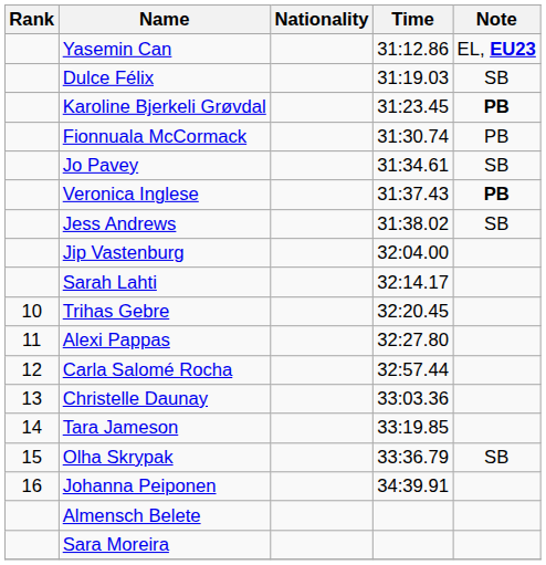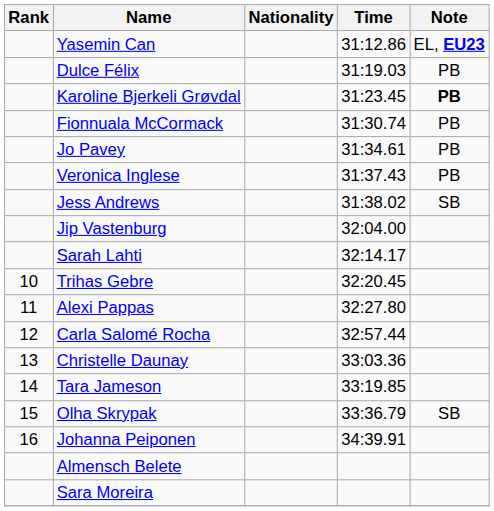 <table class="wikitable sortable" style="text-align:center">
 <tr>
 <th>Rank</th>
 <th>Name</th>
 <th>Nationality</th>
 <th>Time</th>
 <th>Note</th>
 </tr>
 <tr>
 <td></td>
 <td align=left><a href='#'>Yasemin Can</a></td>
 <td align=left></td>
 <td>31:12.86</td>
 <td>EL, <strong><a href='#'>EU23</a></strong></td>
 </tr>
 <tr>
 <td></td>
 <td align=left><a href='#'>Dulce Félix</a></td>
 <td align=left></td>
 <td>31:19.03</td>
-<td>SB</td>
+<td>PB</td>
 </tr>
 <tr>
 <td></td>
 <td align=left><a href='#'>Karoline Bjerkeli Grøvdal</a></td>
 <td align=left></td>
 <td>31:23.45</td>
 <td><strong>PB</strong></td>
 </tr>
 <tr>
 <td></td>
 <td align=left><a href='#'>Fionnuala McCormack</a></td>
 <td align=left></td>
 <td>31:30.74</td>
 <td>PB</td>
 </tr>
 <tr>
 <td></td>
 <td align=left><a href='#'>Jo Pavey</a></td>
 <td align=left></td>
 <td>31:34.61</td>
-<td>SB</td>
+<td>PB</td>
 </tr>
 <tr>
 <td></td>
 <td align=left><a href='#'>Veronica Inglese</a></td>
 <td align=left></td>
 <td>31:37.43</td>
-<td><strong>PB</strong></td>
+<td>PB</td>
 </tr>
 <tr>
 <td></td>
 <td align=left><a href='#'>Jess Andrews</a></td>
 <td align=left></td>
 <td>31:38.02</td>
 <td>SB</td>
 </tr>
 <tr>
 <td></td>
 <td align=left><a href='#'>Jip Vastenburg</a></td>
 <td align=left></td>
 <td>32:04.00</td>
 <td></td>
 </tr>
 <tr>
 <td></td>
 <td align=left><a href='#'>Sarah Lahti</a></td>
 <td align=left></td>
 <td>32:14.17</td>
 <td></td>
 </tr>
 <tr>
 <td>10</td>
 <td align=left><a href='#'>Trihas Gebre</a></td>
 <td align=left></td>
 <td>32:20.45</td>
 <td></td>
 </tr>
 <tr>
 <td>11</td>
 <td align=left><a href='#'>Alexi Pappas</a></td>
 <td align=left></td>
 <td>32:27.80</td>
 <td></td>
 </tr>
 <tr>
 <td>12</td>
 <td align=left><a href='#'>Carla Salomé Rocha</a></td>
 <td align=left></td>
 <td>32:57.44</td>
 <td></td>
 </tr>
 <tr>
 <td>13</td>
 <td align=left><a href='#'>Christelle Daunay</a></td>
 <td align=left></td>
 <td>33:03.36</td>
 <td></td>
 </tr>
 <tr>
 <td>14</td>
 <td align=left><a href='#'>Tara Jameson</a></td>
 <td align=left></td>
 <td>33:19.85</td>
 <td></td>
 </tr>
 <tr>
 <td>15</td>
 <td align=left><a href='#'>Olha Skrypak</a></td>
 <td align=left></td>
 <td>33:36.79</td>
 <td>SB</td>
 </tr>
 <tr>
 <td>16</td>
 <td align=left><a href='#'>Johanna Peiponen</a></td>
 <td align=left></td>
 <td>34:39.91</td>
 <td></td>
 </tr>
 <tr>
 <td></td>
 <td align=left><a href='#'>Almensch Belete</a></td>
 <td align=left></td>
 <td></td>
 <td></td>
 </tr>
 <tr>
 <td></td>
 <td align=left><a href='#'>Sara Moreira</a></td>
 <td align=left></td>
 <td></td>
 <td></td>
 </tr>
 <tr>
 </tr>
 </table>
